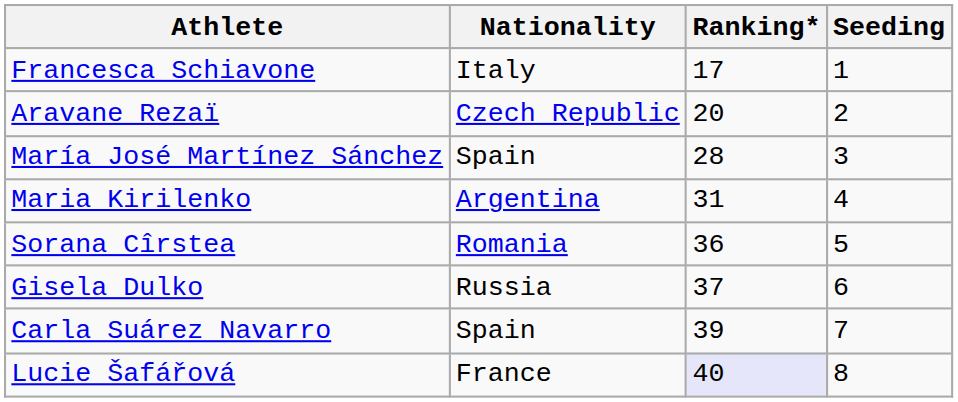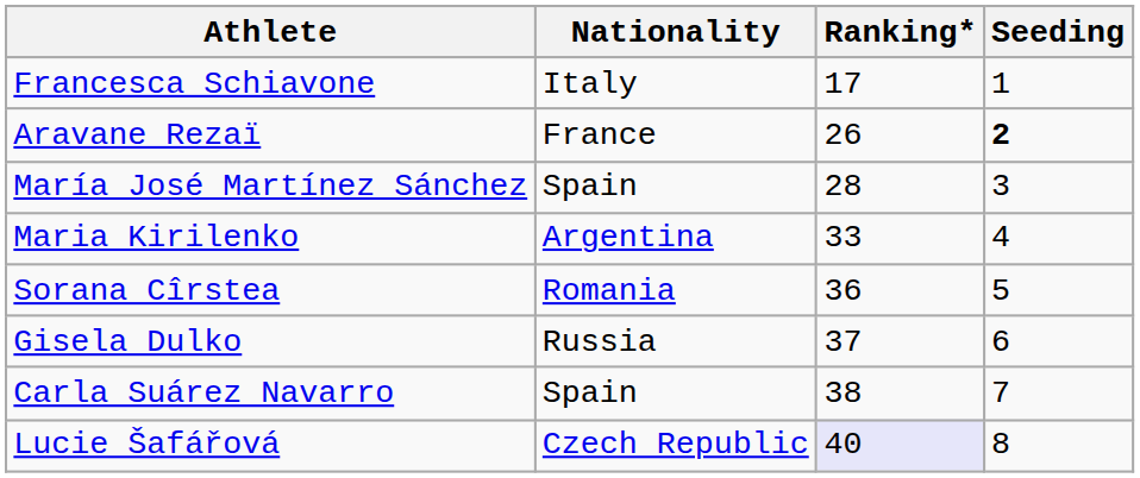 <table class="wikitable" border="1">
 <tr>
 <th>Athlete</th>
 <th>Nationality</th>
 <th>Ranking*</th>
 <th>Seeding</th>
 </tr>
 <tr>
 <td><a href='#'>Francesca Schiavone</a></td>
 <td> Italy</td>
 <td>17</td>
 <td>1</td>
 </tr>
 <tr>
 <td><a href='#'>Aravane Rezaï</a></td>
-<td> <a href='#'>Czech Republic</a></td>
-<td>20</td>
-<td>2</td>
+<td> France</td>
+<td>26</td>
+<td><strong>2</strong></td>
 </tr>
 <tr>
 <td><a href='#'>María José Martínez Sánchez</a></td>
 <td> Spain</td>
 <td>28</td>
 <td>3</td>
 </tr>
 <tr>
 <td><a href='#'>Maria Kirilenko</a></td>
 <td> <a href='#'>Argentina</a></td>
-<td>31</td>
+<td>33</td>
 <td>4</td>
 </tr>
 <tr>
 <td><a href='#'>Sorana Cîrstea</a></td>
 <td> <a href='#'>Romania</a></td>
 <td>36</td>
 <td>5</td>
 </tr>
 <tr>
 <td><a href='#'>Gisela Dulko</a></td>
 <td> Russia</td>
 <td>37</td>
 <td>6</td>
 </tr>
 <tr>
 <td><a href='#'>Carla Suárez Navarro</a></td>
 <td> Spain</td>
-<td>39</td>
+<td>38</td>
 <td>7</td>
 </tr>
 <tr>
 <td><a href='#'>Lucie Šafářová</a></td>
-<td> France</td>
+<td> <a href='#'>Czech Republic</a></td>
 <td style="background: lavender;">40</td>
 <td>8</td>
 </tr>
 </table>
